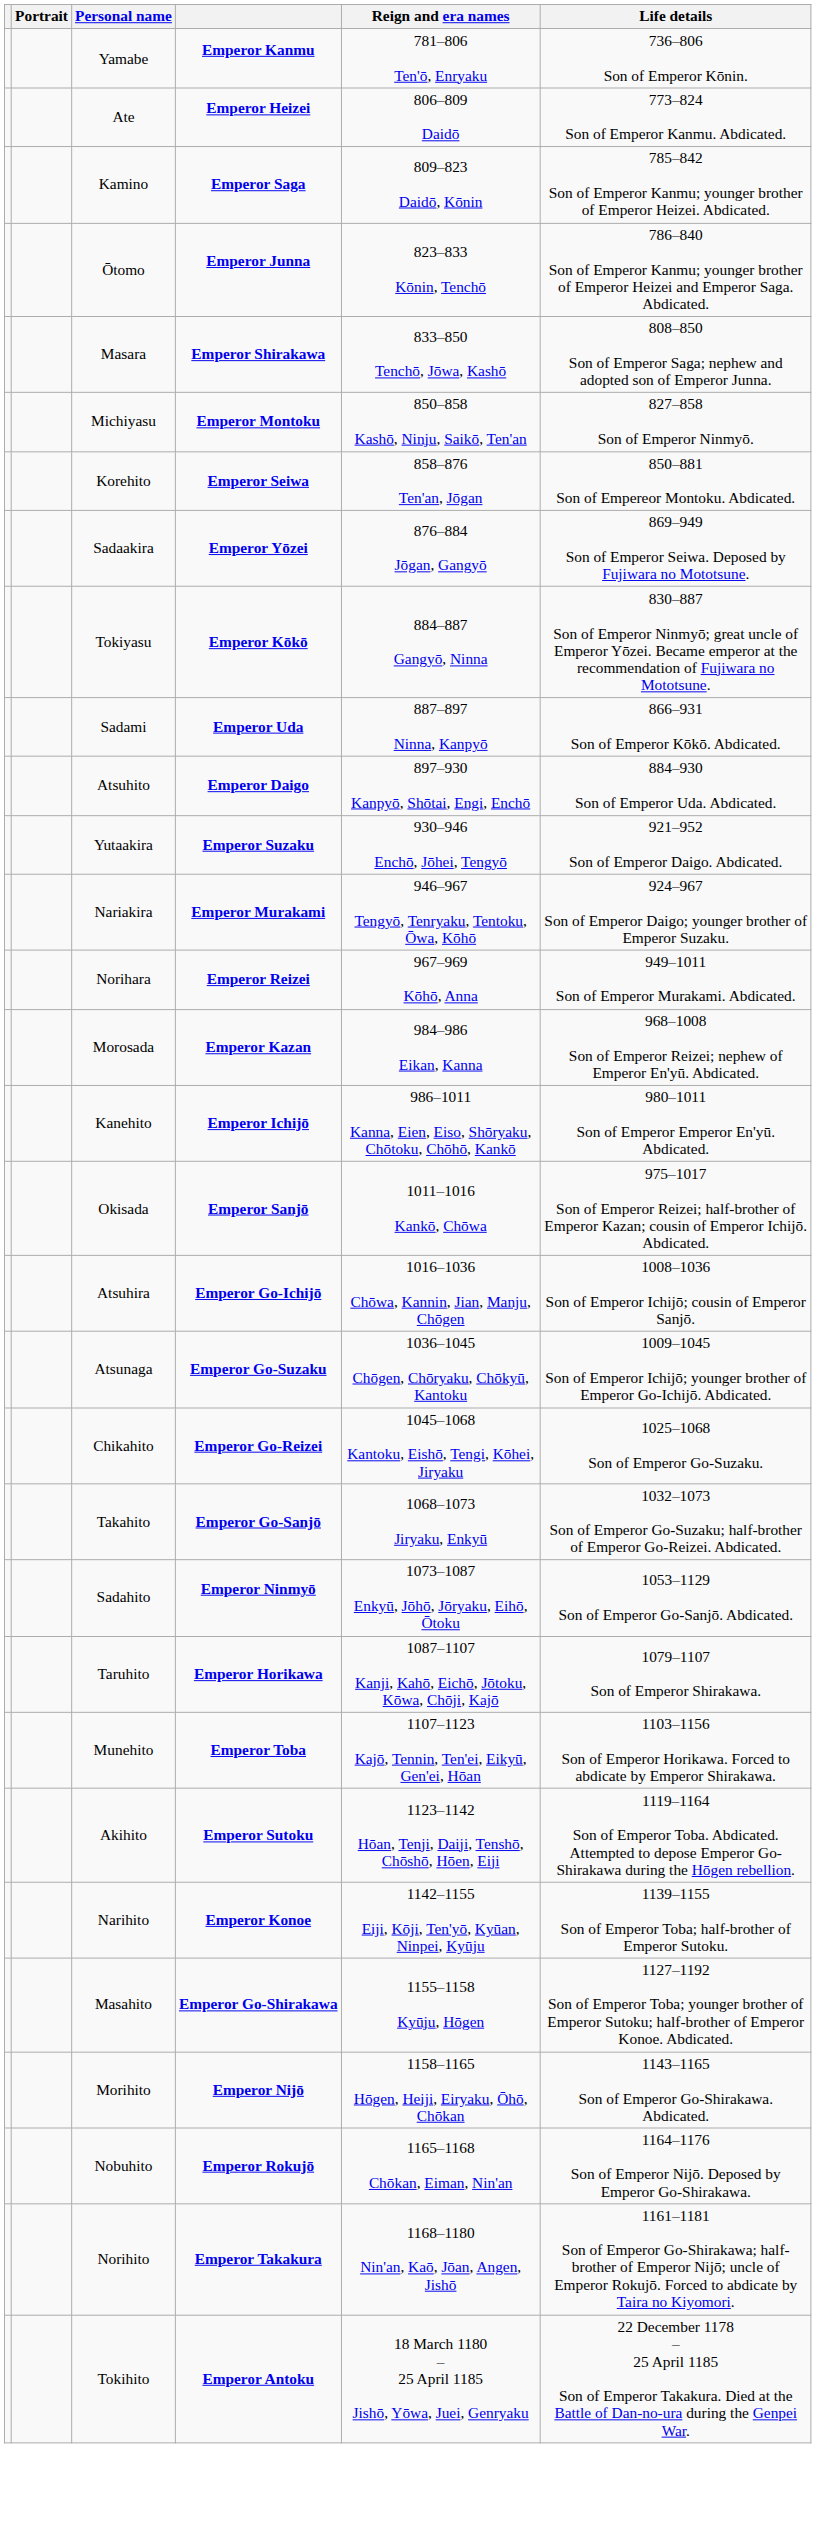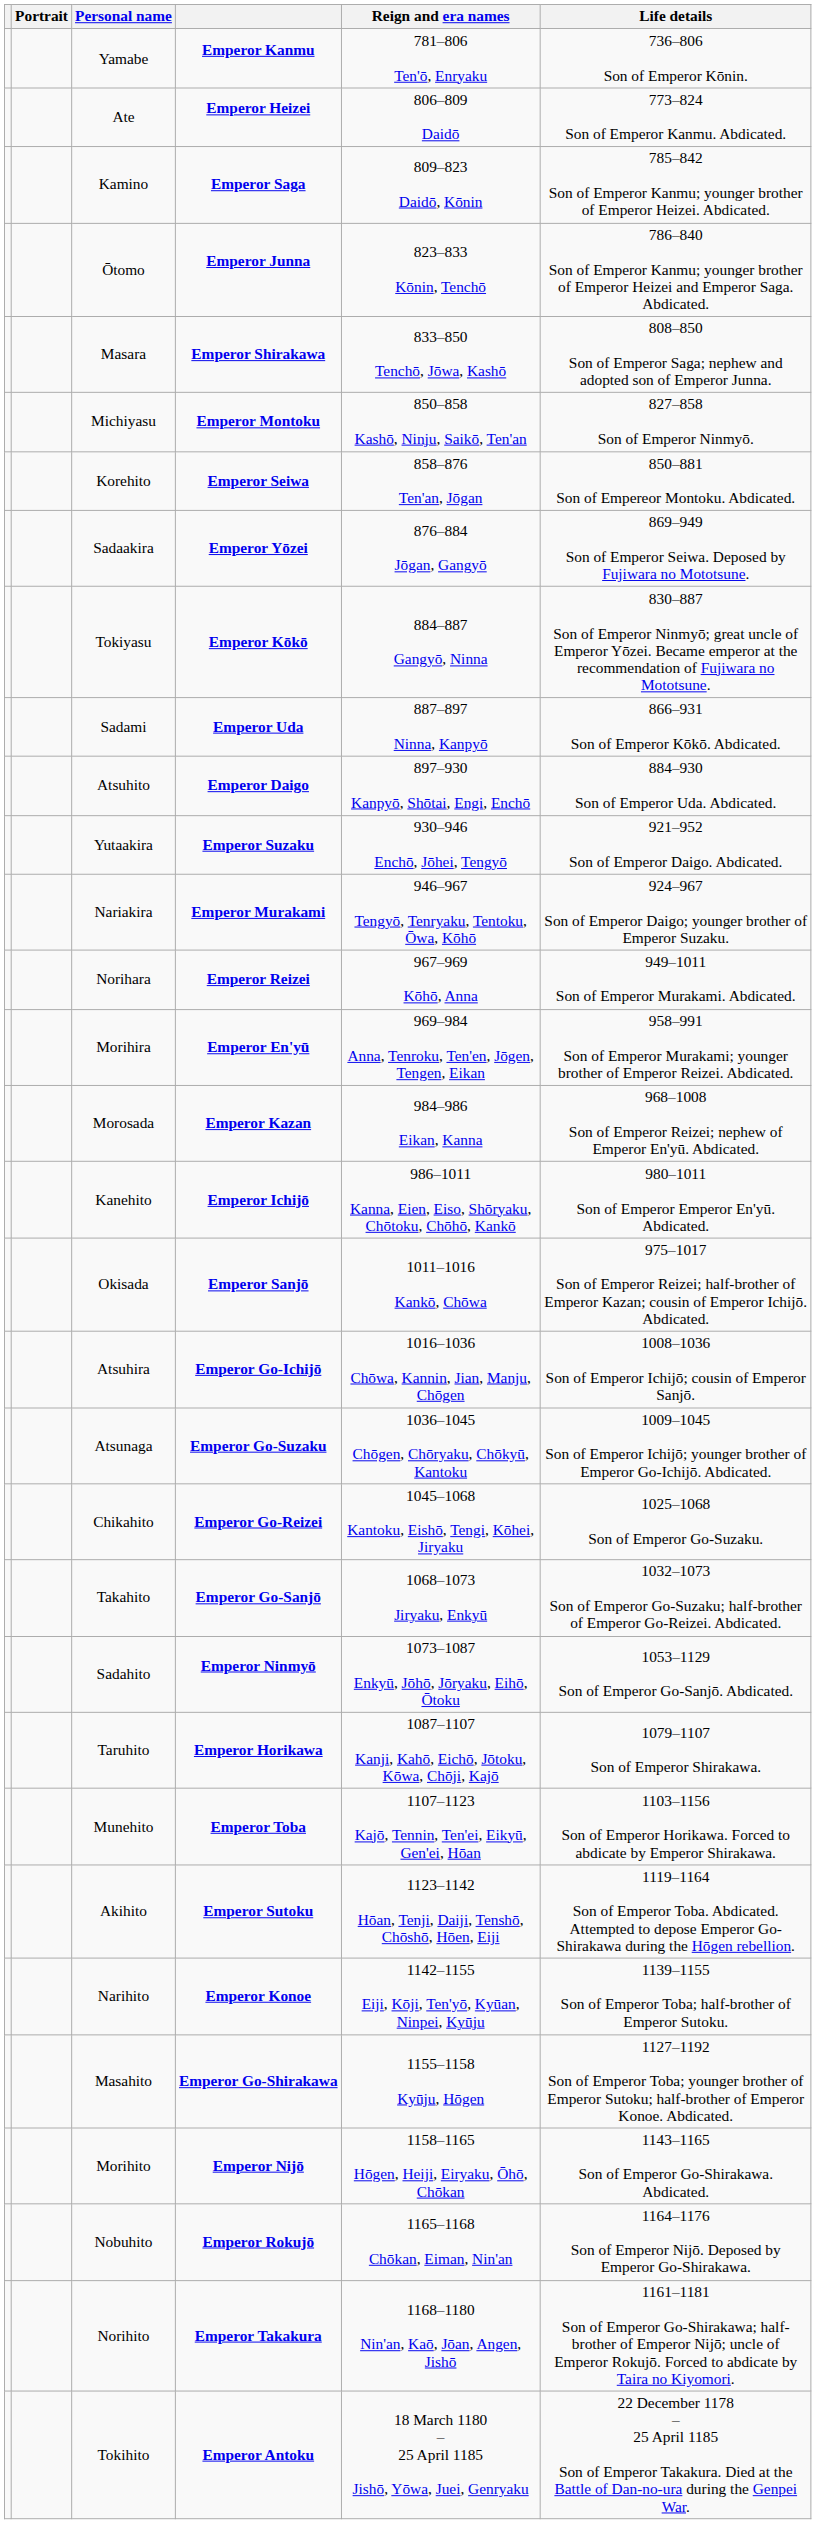 <table class="wikitable mw-collapsible" style="text-align:center">
 <tr>
 <th scope="col"></th>
 <th class="unsortable">Portrait</th>
 <th scope="col"><a href='#'>Personal name</a></th>
 <th scope="col"></th>
 <th scope="col" width="200px" class="unsortable">Reign and <a href='#'>era names</a></th>
 <th scope="col" width="275px" class="unsortable">Life details</th>
 </tr>
 <tr>
 <td></td>
 <td></td>
 <td>Yamabe<br></td>
 <td><strong><a href='#'>Emperor Kanmu</a></strong><br><br></td>
 <td>781–806<br><br><a href='#'>Ten'ō</a>, <a href='#'>Enryaku</a></td>
 <td>736–806<br><br>Son of Emperor Kōnin.<strong></strong></td>
 </tr>
 <tr>
 <td></td>
 <td></td>
 <td>Ate<br></td>
 <td><strong><a href='#'>Emperor Heizei</a></strong><br><br></td>
 <td>806–809<br><br><a href='#'>Daidō</a></td>
 <td>773–824<br><br>Son of Emperor Kanmu. Abdicated.<strong></strong></td>
 </tr>
 <tr>
 <td></td>
 <td></td>
 <td>Kamino<br></td>
 <td><strong><a href='#'>Emperor Saga</a></strong><br></td>
 <td>809–823<br><br><a href='#'>Daidō</a>, <a href='#'>Kōnin</a></td>
 <td>785–842<br><br>Son of Emperor Kanmu; younger brother of Emperor Heizei. Abdicated.<strong></strong></td>
 </tr>
 <tr>
 <td></td>
 <td></td>
 <td>Ōtomo<br></td>
 <td><strong><a href='#'>Emperor Junna</a></strong><br><br></td>
 <td>823–833<br><br><a href='#'>Kōnin</a>, <a href='#'>Tenchō</a></td>
 <td>786–840<br><br>Son of Emperor Kanmu; younger brother of Emperor Heizei and Emperor Saga. Abdicated.<strong></strong></td>
 </tr>
 <tr>
 <td></td>
 <td></td>
 <td>Masara<br></td>
 <td><strong><a href='#'>Emperor Shirakawa</a></strong><br></td>
 <td>833–850<br><br><a href='#'>Tenchō</a>, <a href='#'>Jōwa</a>, <a href='#'>Kashō</a></td>
 <td>808–850<br><br>Son of Emperor Saga; nephew and adopted son of Emperor Junna.<strong></strong></td>
 </tr>
 <tr>
 <td></td>
 <td></td>
 <td>Michiyasu<br></td>
 <td><strong><a href='#'>Emperor Montoku</a></strong><br></td>
 <td>850–858<br><br><a href='#'>Kashō</a>, <a href='#'>Ninju</a>, <a href='#'>Saikō</a>, <a href='#'>Ten'an</a></td>
 <td>827–858<br><br>Son of Emperor Ninmyō.<strong></strong></td>
 </tr>
 <tr>
 <td></td>
 <td></td>
 <td>Korehito<br></td>
 <td><strong><a href='#'>Emperor Seiwa</a></strong><br></td>
 <td>858–876<br><br><a href='#'>Ten'an</a>, <a href='#'>Jōgan</a></td>
 <td>850–881<br><br>Son of Empereor Montoku. Abdicated.<strong></strong></td>
 </tr>
 <tr>
 <td></td>
 <td></td>
 <td>Sadaakira<br></td>
 <td><strong><a href='#'>Emperor Yōzei</a></strong><br></td>
 <td>876–884<br><br><a href='#'>Jōgan</a>, <a href='#'>Gangyō</a></td>
 <td>869–949<br><br>Son of Emperor Seiwa. Deposed by <a href='#'>Fujiwara no Mototsune</a>.<strong></strong></td>
 </tr>
 <tr>
 <td></td>
 <td></td>
 <td>Tokiyasu<br></td>
 <td><strong><a href='#'>Emperor Kōkō</a></strong><br></td>
 <td>884–887<br><br><a href='#'>Gangyō</a>, <a href='#'>Ninna</a></td>
 <td>830–887<br><br>Son of Emperor Ninmyō; great uncle of Emperor Yōzei. Became emperor at the recommendation of <a href='#'>Fujiwara no Mototsune</a>.<strong></strong></td>
 </tr>
 <tr>
 <td></td>
 <td></td>
 <td>Sadami<br></td>
 <td><strong><a href='#'>Emperor Uda</a></strong><br></td>
 <td>887–897<br><br><a href='#'>Ninna</a>, <a href='#'>Kanpyō</a></td>
 <td>866–931<br><br>Son of Emperor Kōkō. Abdicated.<strong></strong></td>
 </tr>
 <tr>
 <td></td>
 <td></td>
 <td>Atsuhito<br></td>
 <td><strong><a href='#'>Emperor Daigo</a></strong><br></td>
 <td>897–930<br><br><a href='#'>Kanpyō</a>, <a href='#'>Shōtai</a>, <a href='#'>Engi</a>, <a href='#'>Enchō</a></td>
 <td>884–930<br><br>Son of Emperor Uda. Abdicated.<strong></strong></td>
 </tr>
 <tr>
 <td></td>
 <td></td>
 <td>Yutaakira<br></td>
 <td><strong><a href='#'>Emperor Suzaku</a></strong><br></td>
 <td>930–946<br><br><a href='#'>Enchō</a>, <a href='#'>Jōhei</a>, <a href='#'>Tengyō</a></td>
 <td>921–952<br><br>Son of Emperor Daigo. Abdicated.<strong></strong></td>
 </tr>
 <tr>
 <td></td>
 <td></td>
 <td>Nariakira<br></td>
 <td><strong><a href='#'>Emperor Murakami</a></strong><br></td>
 <td>946–967<br><br><a href='#'>Tengyō</a>, <a href='#'>Tenryaku</a>, <a href='#'>Tentoku</a>, <a href='#'>Ōwa</a>, <a href='#'>Kōhō</a></td>
 <td>924–967<br><br>Son of Emperor Daigo; younger brother of Emperor Suzaku.<strong></strong></td>
 </tr>
 <tr>
 <td></td>
 <td></td>
 <td>Norihara<br></td>
 <td><strong><a href='#'>Emperor Reizei</a></strong><br></td>
 <td>967–969<br><br><a href='#'>Kōhō</a>, <a href='#'>Anna</a></td>
 <td>949–1011<br><br>Son of Emperor Murakami. Abdicated.<strong></strong></td>
+</tr>
+<tr>
+<td></td>
+<td></td>
+<td>Morihira<br></td>
+<td><strong><a href='#'>Emperor En'yū</a></strong><br></td>
+<td>969–984<br><br><a href='#'>Anna</a>, <a href='#'>Tenroku</a>, <a href='#'>Ten'en</a>, <a href='#'>Jōgen</a>, <a href='#'>Tengen</a>, <a href='#'>Eikan</a></td>
+<td>958–991<br><br>Son of Emperor Murakami; younger brother of Emperor Reizei. Abdicated.<strong></strong></td>
 </tr>
 <tr>
 <td></td>
 <td></td>
 <td>Morosada<br></td>
 <td><strong><a href='#'>Emperor Kazan</a></strong><br></td>
 <td>984–986<br><br><a href='#'>Eikan</a>, <a href='#'>Kanna</a></td>
 <td>968–1008<br><br>Son of Emperor Reizei; nephew of Emperor En'yū. Abdicated.<strong></strong></td>
 </tr>
 <tr>
 <td></td>
 <td></td>
 <td>Kanehito<br></td>
 <td><strong><a href='#'>Emperor Ichijō</a></strong><br></td>
 <td>986–1011<br><br><a href='#'>Kanna</a>, <a href='#'>Eien</a>, <a href='#'>Eiso</a>, <a href='#'>Shōryaku</a>, <a href='#'>Chōtoku</a>, <a href='#'>Chōhō</a>, <a href='#'>Kankō</a></td>
 <td>980–1011<br><br>Son of Emperor Emperor En'yū. Abdicated.<strong></strong></td>
 </tr>
 <tr>
 <td></td>
 <td></td>
 <td>Okisada<br></td>
 <td><strong><a href='#'>Emperor Sanjō</a></strong><br></td>
 <td>1011–1016<br><br><a href='#'>Kankō</a>, <a href='#'>Chōwa</a></td>
 <td>975–1017<br><br>Son of Emperor Reizei; half-brother of Emperor Kazan; cousin of Emperor Ichijō. Abdicated.<strong></strong></td>
 </tr>
 <tr>
 <td></td>
 <td></td>
 <td>Atsuhira<br></td>
 <td><strong><a href='#'>Emperor Go-Ichijō</a></strong><br></td>
 <td>1016–1036<br><br><a href='#'>Chōwa</a>, <a href='#'>Kannin</a>, <a href='#'>Jian</a>, <a href='#'>Manju</a>, <a href='#'>Chōgen</a></td>
 <td>1008–1036<br><br>Son of Emperor Ichijō; cousin of Emperor Sanjō.<strong></strong></td>
 </tr>
 <tr>
 <td></td>
 <td></td>
 <td>Atsunaga<br></td>
 <td><strong><a href='#'>Emperor Go-Suzaku</a></strong><br></td>
 <td>1036–1045<br><br><a href='#'>Chōgen</a>, <a href='#'>Chōryaku</a>, <a href='#'>Chōkyū</a>, <a href='#'>Kantoku</a></td>
 <td>1009–1045<br><br>Son of Emperor Ichijō; younger brother of Emperor Go-Ichijō. Abdicated.<strong></strong></td>
 </tr>
 <tr>
 <td></td>
 <td></td>
 <td>Chikahito<br></td>
 <td><strong><a href='#'>Emperor Go-Reizei</a></strong><br></td>
 <td>1045–1068<br><br><a href='#'>Kantoku</a>, <a href='#'>Eishō</a>, <a href='#'>Tengi</a>, <a href='#'>Kōhei</a>, <a href='#'>Jiryaku</a></td>
 <td>1025–1068<br><br>Son of Emperor Go-Suzaku.<strong></strong></td>
 </tr>
 <tr>
 <td></td>
 <td></td>
 <td>Takahito<br></td>
 <td><strong><a href='#'>Emperor Go-Sanjō</a></strong><br></td>
 <td>1068–1073<br><br><a href='#'>Jiryaku</a>, <a href='#'>Enkyū</a></td>
 <td>1032–1073<br><br>Son of Emperor Go-Suzaku; half-brother of Emperor Go-Reizei. Abdicated.<strong></strong></td>
 </tr>
 <tr>
 <td></td>
 <td></td>
 <td>Sadahito<br></td>
 <td><strong><a href='#'>Emperor Ninmyō</a></strong><br><br></td>
 <td>1073–1087<br><br><a href='#'>Enkyū</a>, <a href='#'>Jōhō</a>, <a href='#'>Jōryaku</a>, <a href='#'>Eihō</a>, <a href='#'>Ōtoku</a></td>
 <td>1053–1129<br><br>Son of Emperor Go-Sanjō. Abdicated.<strong></strong></td>
 </tr>
 <tr>
 <td></td>
 <td></td>
 <td>Taruhito<br></td>
 <td><strong><a href='#'>Emperor Horikawa</a></strong><br></td>
 <td>1087–1107<br><br><a href='#'>Kanji</a>, <a href='#'>Kahō</a>, <a href='#'>Eichō</a>, <a href='#'>Jōtoku</a>, <a href='#'>Kōwa</a>, <a href='#'>Chōji</a>, <a href='#'>Kajō</a></td>
 <td>1079–1107<br><br>Son of Emperor Shirakawa.<strong></strong></td>
 </tr>
 <tr>
 <td></td>
 <td></td>
 <td>Munehito<br></td>
 <td><strong><a href='#'>Emperor Toba</a></strong><br></td>
 <td>1107–1123<br><br><a href='#'>Kajō</a>, <a href='#'>Tennin</a>, <a href='#'>Ten'ei</a>, <a href='#'>Eikyū</a>, <a href='#'>Gen'ei</a>, <a href='#'>Hōan</a></td>
 <td>1103–1156<br><br>Son of Emperor Horikawa. Forced to abdicate by Emperor Shirakawa.<strong></strong></td>
 </tr>
 <tr>
 <td></td>
 <td></td>
 <td>Akihito<br></td>
 <td><strong><a href='#'>Emperor Sutoku</a></strong><br></td>
 <td>1123–1142<br><br><a href='#'>Hōan</a>, <a href='#'>Tenji</a>, <a href='#'>Daiji</a>, <a href='#'>Tenshō</a>, <a href='#'>Chōshō</a>, <a href='#'>Hōen</a>, <a href='#'>Eiji</a></td>
 <td>1119–1164<br><br>Son of Emperor Toba. Abdicated. Attempted to depose Emperor Go-Shirakawa during the <a href='#'>Hōgen rebellion</a>.<strong></strong></td>
 </tr>
 <tr>
 <td></td>
 <td></td>
 <td>Narihito<br></td>
 <td><strong><a href='#'>Emperor Konoe</a></strong><br></td>
 <td>1142–1155<br><br><a href='#'>Eiji</a>, <a href='#'>Kōji</a>, <a href='#'>Ten'yō</a>, <a href='#'>Kyūan</a>, <a href='#'>Ninpei</a>, <a href='#'>Kyūju</a></td>
 <td>1139–1155<br><br>Son of Emperor Toba; half-brother of Emperor Sutoku.<strong></strong></td>
 </tr>
 <tr>
 <td></td>
 <td></td>
 <td>Masahito<br></td>
 <td><strong><a href='#'>Emperor Go-Shirakawa</a></strong><br></td>
 <td>1155–1158<br><br><a href='#'>Kyūju</a>, <a href='#'>Hōgen</a></td>
 <td>1127–1192<br><br>Son of Emperor Toba; younger brother of Emperor Sutoku; half-brother of Emperor Konoe. Abdicated.<strong></strong></td>
 </tr>
 <tr>
 <td></td>
 <td></td>
 <td>Morihito<br></td>
 <td><strong><a href='#'>Emperor Nijō</a></strong><br></td>
 <td>1158–1165<br><br><a href='#'>Hōgen</a>, <a href='#'>Heiji</a>, <a href='#'>Eiryaku</a>, <a href='#'>Ōhō</a>, <a href='#'>Chōkan</a></td>
 <td>1143–1165<br><br>Son of Emperor Go-Shirakawa. Abdicated.<strong></strong></td>
 </tr>
 <tr>
 <td></td>
 <td></td>
 <td>Nobuhito<br></td>
 <td><strong><a href='#'>Emperor Rokujō</a></strong><br></td>
 <td>1165–1168<br><br><a href='#'>Chōkan</a>, <a href='#'>Eiman</a>, <a href='#'>Nin'an</a></td>
 <td>1164–1176<br><br>Son of Emperor Nijō. Deposed by Emperor Go-Shirakawa.<strong></strong></td>
 </tr>
 <tr>
 <td></td>
 <td></td>
 <td>Norihito<br></td>
 <td><strong><a href='#'>Emperor Takakura</a></strong><br></td>
 <td>1168–1180<br><br><a href='#'>Nin'an</a>, <a href='#'>Kaō</a>, <a href='#'>Jōan</a>, <a href='#'>Angen</a>, <a href='#'>Jishō</a></td>
 <td>1161–1181<br><br>Son of Emperor Go-Shirakawa; half-brother of Emperor Nijō; uncle of Emperor Rokujō. Forced to abdicate by <a href='#'>Taira no Kiyomori</a>.<strong></strong></td>
 </tr>
 <tr>
 <td></td>
 <td></td>
 <td>Tokihito<br></td>
 <td><strong><a href='#'>Emperor Antoku</a></strong><br></td>
 <td>18 March 1180<br>–<br>25 April 1185<br><br><a href='#'>Jishō</a>, <a href='#'>Yōwa</a>, <a href='#'>Juei</a>, <a href='#'>Genryaku</a></td>
 <td>22 December 1178<br>–<br>25 April 1185<br><br>Son of Emperor Takakura. Died at the <a href='#'>Battle of Dan-no-ura</a> during the <a href='#'>Genpei War</a>.<strong></strong></td>
 </tr>
 </table>
